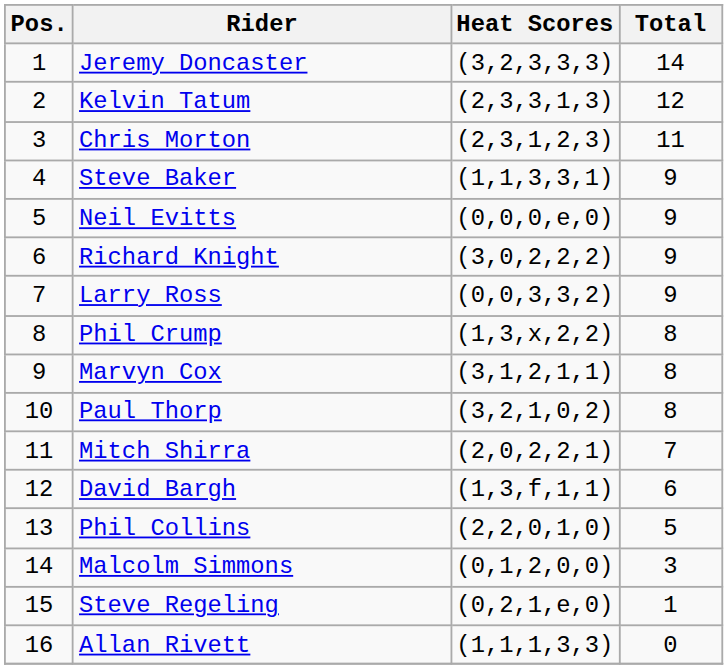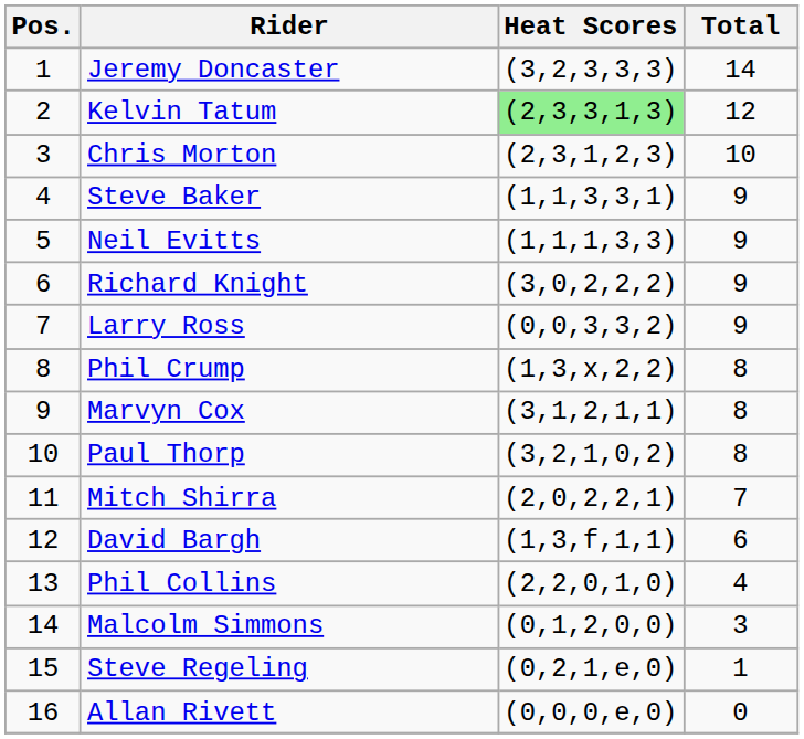 <table class=wikitable>
 <tr>
 <th width=25px>Pos.</th>
 <th width=200px>Rider</th>
 <th width=70px>Heat Scores</th>
 <th width=50px>Total</th>
 </tr>
 <tr align=center >
 <td>1</td>
 <td align=left> <a href='#'>Jeremy Doncaster</a></td>
 <td>(3,2,3,3,3)</td>
 <td>14</td>
 </tr>
 <tr align=center >
 <td>2</td>
 <td align=left> <a href='#'>Kelvin Tatum</a></td>
-<td>(2,3,3,1,3)</td>
+<td style="background: lightgreen;">(2,3,3,1,3)</td>
 <td>12</td>
 </tr>
 <tr align=center >
 <td>3</td>
 <td align=left> <a href='#'>Chris Morton</a></td>
 <td>(2,3,1,2,3)</td>
-<td>11</td>
+<td>10</td>
 </tr>
 <tr align=center >
 <td>4</td>
 <td align=left> <a href='#'>Steve Baker</a></td>
 <td>(1,1,3,3,1)</td>
 <td>9</td>
 </tr>
 <tr align=center >
 <td>5</td>
 <td align=left> <a href='#'>Neil Evitts</a></td>
-<td>(0,0,0,e,0)</td>
+<td>(1,1,1,3,3)</td>
 <td>9</td>
 </tr>
 <tr align=center >
 <td>6</td>
 <td align=left> <a href='#'>Richard Knight</a></td>
 <td>(3,0,2,2,2)</td>
 <td>9</td>
 </tr>
 <tr align=center >
 <td>7</td>
 <td align=left> <a href='#'>Larry Ross</a></td>
 <td>(0,0,3,3,2)</td>
 <td>9</td>
 </tr>
 <tr align=center >
 <td>8</td>
 <td align=left> <a href='#'>Phil Crump</a></td>
 <td>(1,3,x,2,2)</td>
 <td>8</td>
 </tr>
 <tr align=center >
 <td>9</td>
 <td align=left> <a href='#'>Marvyn Cox</a></td>
 <td>(3,1,2,1,1)</td>
 <td>8</td>
 </tr>
 <tr align=center >
 <td>10</td>
 <td align=left> <a href='#'>Paul Thorp</a></td>
 <td>(3,2,1,0,2)</td>
 <td>8</td>
 </tr>
 <tr align=center >
 <td>11</td>
 <td align=left> <a href='#'>Mitch Shirra</a></td>
 <td>(2,0,2,2,1)</td>
 <td>7</td>
 </tr>
 <tr align=center >
 <td>12</td>
 <td align=left> <a href='#'>David Bargh</a></td>
 <td>(1,3,f,1,1)</td>
 <td>6</td>
 </tr>
 <tr align=center>
 <td>13</td>
 <td align=left> <a href='#'>Phil Collins</a></td>
 <td>(2,2,0,1,0)</td>
-<td>5</td>
+<td>4</td>
 </tr>
 <tr align=center>
 <td>14</td>
 <td align=left> <a href='#'>Malcolm Simmons</a></td>
 <td>(0,1,2,0,0)</td>
 <td>3</td>
 </tr>
 <tr align=center>
 <td>15</td>
 <td align=left> <a href='#'>Steve Regeling</a></td>
 <td>(0,2,1,e,0)</td>
 <td>1</td>
 </tr>
 <tr align=center>
 <td>16</td>
 <td align=left> <a href='#'>Allan Rivett</a></td>
-<td>(1,1,1,3,3)</td>
+<td>(0,0,0,e,0)</td>
 <td>0</td>
 </tr>
 <tr align=center>
 </tr>
 </table>
